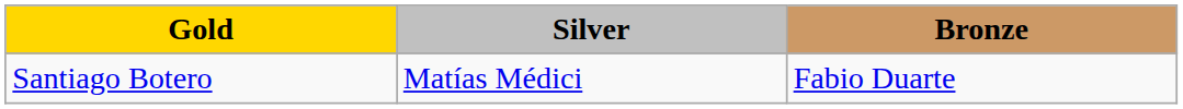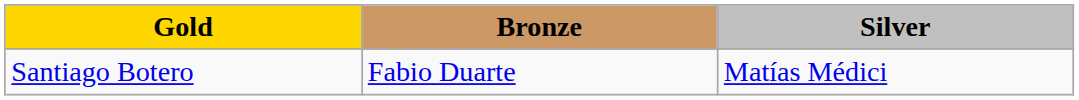 <table class="wikitable" style="text-align:left">
 <tr align="center">
 <td width=200 bgcolor=gold><strong>Gold</strong></td>
+<td width=200 bgcolor=CC9966><strong>Bronze</strong></td>
 <td width=200 bgcolor=silver><strong>Silver</strong></td>
-<td width=200 bgcolor=CC9966><strong>Bronze</strong></td>
 </tr>
 <tr>
 <td><a href='#'>Santiago Botero</a><br><em></em></td>
+<td><a href='#'>Fabio Duarte</a><br><em></em></td>
 <td><a href='#'>Matías Médici</a><br><em></em></td>
-<td><a href='#'>Fabio Duarte</a><br><em></em></td>
 </tr>
 </table>
